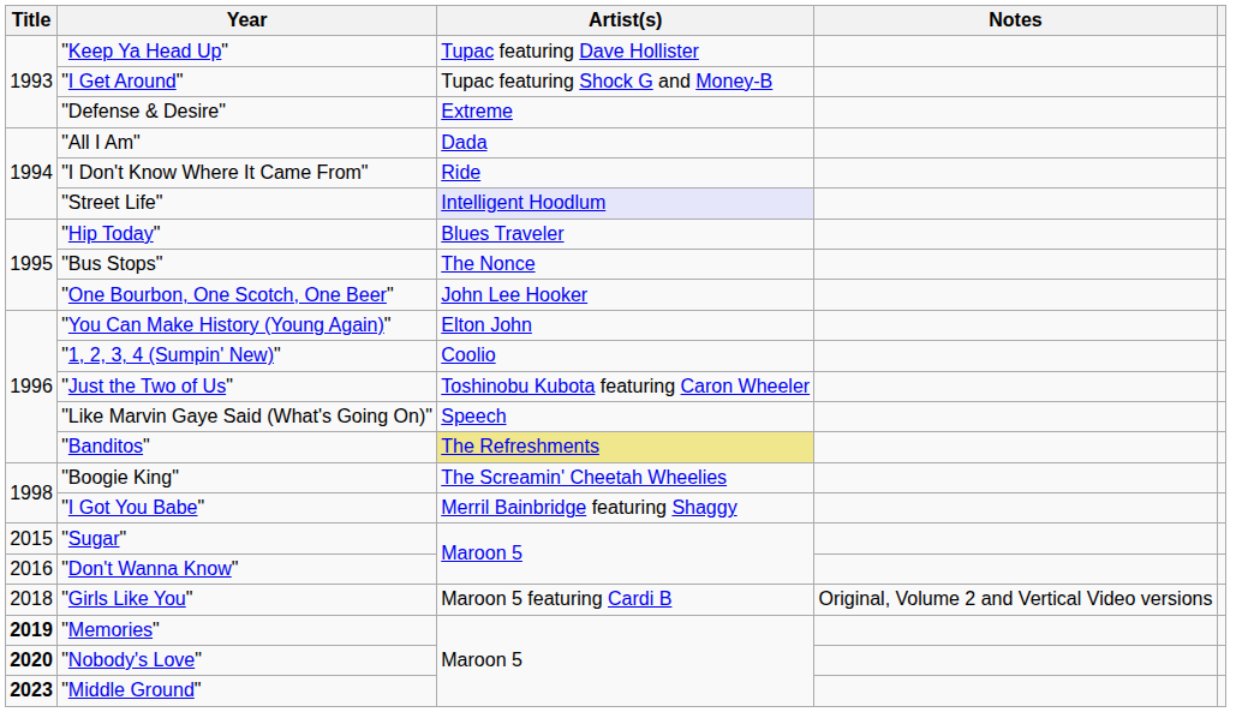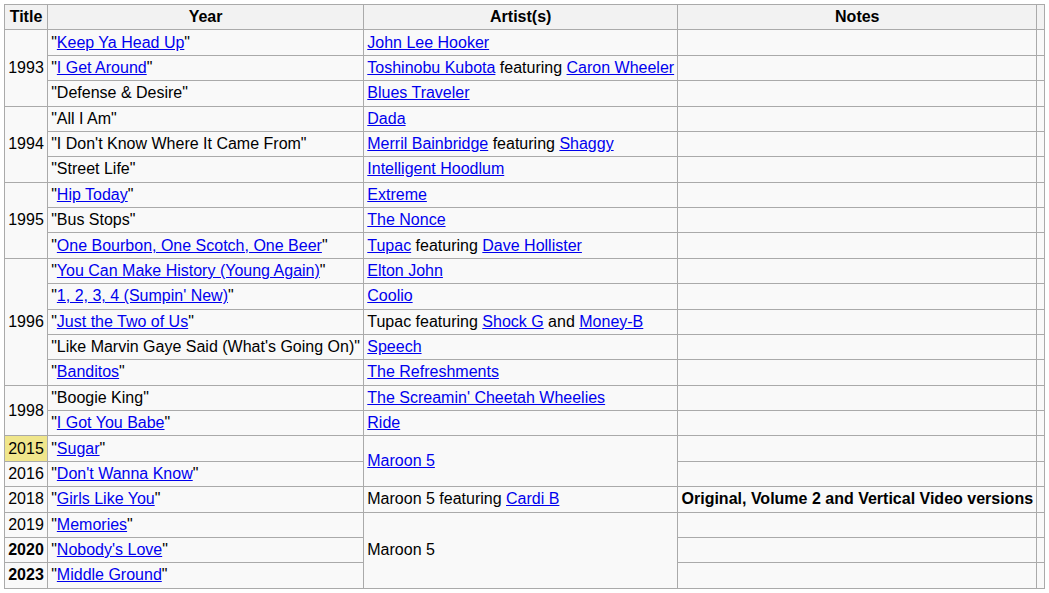 <table class="wikitable plainrowheaders">
 <tr>
 <th>Title</th>
 <th>Year</th>
 <th>Artist(s)</th>
 <th>Notes</th>
 <th></th>
 </tr>
 <tr>
 <td rowspan=3>1993</td>
 <td>"<a href='#'>Keep Ya Head Up</a>"</td>
-<td><a href='#'>Tupac</a> featuring <a href='#'>Dave Hollister</a></td>
+<td><a href='#'>John Lee Hooker</a></td>
 <td></td>
 <td></td>
 </tr>
 <tr>
 <td>"<a href='#'>I Get Around</a>"</td>
-<td>Tupac featuring <a href='#'>Shock G</a> and <a href='#'>Money-B</a></td>
+<td><a href='#'>Toshinobu Kubota</a> featuring <a href='#'>Caron Wheeler</a></td>
 <td></td>
 <td></td>
 </tr>
 <tr>
 <td>"Defense & Desire"</td>
-<td><a href='#'>Extreme</a></td>
+<td><a href='#'>Blues Traveler</a></td>
 <td></td>
 <td></td>
 </tr>
 <tr>
 <td rowspan="3">1994</td>
 <td>"All I Am"</td>
 <td><a href='#'>Dada</a></td>
 <td></td>
 <td></td>
 </tr>
 <tr>
 <td>"I Don't Know Where It Came From"</td>
-<td><a href='#'>Ride</a></td>
+<td><a href='#'>Merril Bainbridge</a> featuring <a href='#'>Shaggy</a></td>
 <td></td>
 <td></td>
 </tr>
 <tr>
 <td>"Street Life"</td>
-<td style="background: lavender;"><a href='#'>Intelligent Hoodlum</a></td>
+<td><a href='#'>Intelligent Hoodlum</a></td>
 <td></td>
 <td></td>
 </tr>
 <tr>
 <td rowspan="3">1995</td>
 <td>"<a href='#'>Hip Today</a>"</td>
-<td><a href='#'>Blues Traveler</a></td>
+<td><a href='#'>Extreme</a></td>
 <td></td>
 <td></td>
 </tr>
 <tr>
 <td>"Bus Stops"</td>
 <td><a href='#'>The Nonce</a></td>
 <td></td>
 <td></td>
 </tr>
 <tr>
 <td>"<a href='#'>One Bourbon, One Scotch, One Beer</a>"</td>
-<td><a href='#'>John Lee Hooker</a></td>
+<td><a href='#'>Tupac</a> featuring <a href='#'>Dave Hollister</a></td>
 <td></td>
 <td></td>
 </tr>
 <tr>
 <td rowspan="5">1996</td>
 <td>"<a href='#'>You Can Make History (Young Again)</a>"</td>
 <td><a href='#'>Elton John</a></td>
 <td></td>
 <td></td>
 </tr>
 <tr>
 <td>"<a href='#'>1, 2, 3, 4 (Sumpin' New)</a>"</td>
 <td><a href='#'>Coolio</a></td>
 <td></td>
 <td></td>
 </tr>
 <tr>
 <td>"<a href='#'>Just the Two of Us</a>"</td>
-<td><a href='#'>Toshinobu Kubota</a> featuring <a href='#'>Caron Wheeler</a></td>
+<td>Tupac featuring <a href='#'>Shock G</a> and <a href='#'>Money-B</a></td>
 <td></td>
 <td></td>
 </tr>
 <tr>
 <td>"Like Marvin Gaye Said (What's Going On)"</td>
 <td><a href='#'>Speech</a></td>
 <td></td>
 <td></td>
 </tr>
 <tr>
 <td>"<a href='#'>Banditos</a>"</td>
-<td style="background: khaki;"><a href='#'>The Refreshments</a></td>
+<td><a href='#'>The Refreshments</a></td>
 <td></td>
 <td></td>
 </tr>
 <tr>
 <td rowspan="2">1998</td>
 <td>"Boogie King"</td>
 <td><a href='#'>The Screamin' Cheetah Wheelies</a></td>
 <td></td>
 <td></td>
 </tr>
 <tr>
 <td>"<a href='#'>I Got You Babe</a>"</td>
-<td><a href='#'>Merril Bainbridge</a> featuring <a href='#'>Shaggy</a></td>
+<td><a href='#'>Ride</a></td>
 <td></td>
 <td></td>
 </tr>
 <tr>
-<td>2015</td>
+<td style="background: khaki;">2015</td>
 <td>"<a href='#'>Sugar</a>"</td>
 <td rowspan="2"><a href='#'>Maroon 5</a></td>
 <td></td>
 <td></td>
 </tr>
 <tr>
 <td>2016</td>
 <td>"<a href='#'>Don't Wanna Know</a>"</td>
 <td></td>
 <td></td>
 </tr>
 <tr>
 <td>2018</td>
 <td>"<a href='#'>Girls Like You</a>"</td>
 <td>Maroon 5 featuring <a href='#'>Cardi B</a></td>
-<td>Original, Volume 2 and Vertical Video versions</td>
+<td><strong>Original, Volume 2 and Vertical Video versions</strong></td>
 <td></td>
 </tr>
 <tr>
-<td><strong>2019</strong></td>
+<td>2019</td>
 <td>"<a href='#'>Memories</a>"</td>
 <td rowspan="3">Maroon 5</td>
 <td></td>
 <td></td>
 </tr>
 <tr>
 <td><strong>2020</strong></td>
 <td>"<a href='#'>Nobody's Love</a>"</td>
 <td></td>
 <td></td>
 </tr>
 <tr>
 <td><strong>2023</strong></td>
 <td>"<a href='#'>Middle Ground</a>"</td>
 <td></td>
 <td></td>
 </tr>
 </table>
